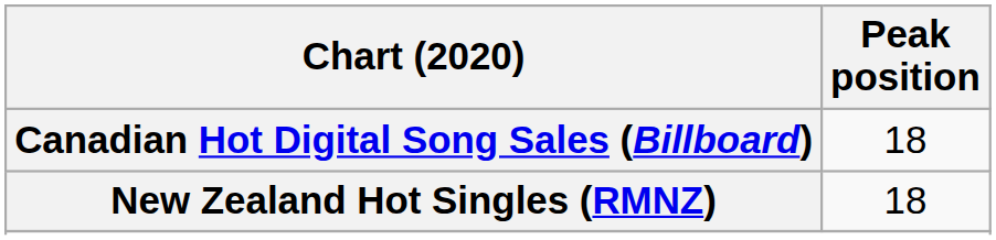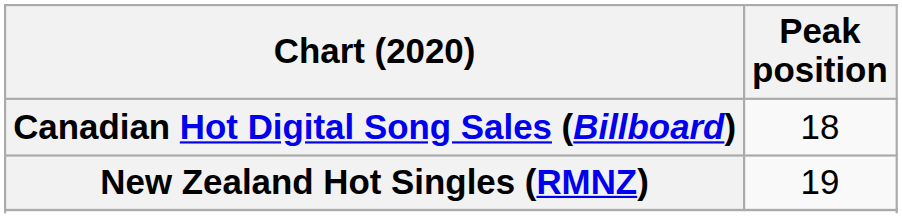 <table class="wikitable sortable plainrowheaders" style="text-align:center;">
 <tr>
 <th>Chart (2020)</th>
 <th>Peak<br>position</th>
 </tr>
 <tr>
 <th scope="row">Canadian <a href='#'>Hot Digital Song Sales</a> (<em><a href='#'>Billboard</a></em>)</th>
 <td>18</td>
 </tr>
 <tr>
 <th scope="row">New Zealand Hot Singles (<a href='#'>RMNZ</a>)</th>
-<td>18</td>
+<td>19</td>
 </tr>
 <tr>
 </tr>
 <tr>
 </tr>
 <tr>
 </tr>
 <tr>
 </tr>
 <tr>
 </tr>
 </table>
